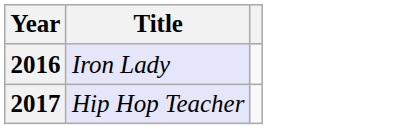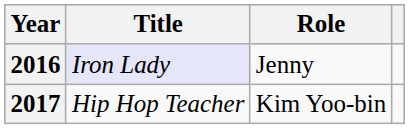 <table class="wikitable plainrowheaders">
 <tr>
 <th scope="col">Year</th>
 <th scope="col">Title</th>
+<th scope="col">Role</th>
 <th scope="col" class="unsortable"></th>
 </tr>
 <tr>
 <th scope="row">2016</th>
 <td style="background: lavender;"><em>Iron Lady</em></td>
+<td>Jenny</td>
 <td style="text-align:center"></td>
 </tr>
 <tr>
 <th scope="row">2017</th>
-<td style="background: lavender;"><em>Hip Hop Teacher</em></td>
+<td><em>Hip Hop Teacher</em></td>
+<td>Kim Yoo-bin</td>
 <td style="text-align:center"></td>
 </tr>
 </table>
